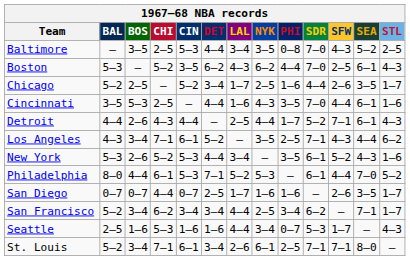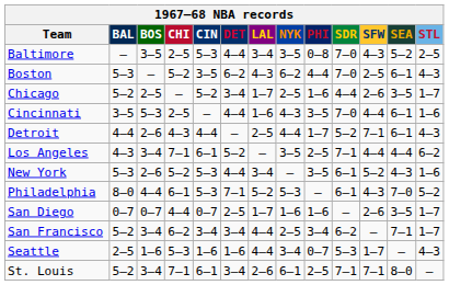 <table class="wikitable" style="font-size:95%; text-align:center;">
 <tr>
 <th colspan=13>1967–68 NBA records</th>
 </tr>
 <tr>
 <th width=100>Team</th>
 <th style="background:#002854;color:#FFFFFF;width=35">BAL</th>
 <th style="background:#006400;color:#FFFFFF;width=35">BOS</th>
 <th style="background:#BA0C2F;color:#FFFFFF;width=35">CHI</th>
 <th style="background:#012F6B;color:#FFFFFF;width=35">CIN</th>
 <th style="background:#012F6B;color:#D40032;width=35">DET</th>
 <th style="background:#800080;color:#FFD700;width=35">LAL</th>
 <th style="background:#003EA4;color:#FF8C00;width=35">NYK</th>
 <th style="background:#012268;color:#C60D28;width=35">PHI</th>
 <th style="background:#00843D;color:#FFCC00;width=35">SDR</th>
 <th style="background:#FFC62C;color:#012F6B;width=35">SFW</th>
 <th style="background:#173F36;color:#EBAA00;width=35">SEA</th>
 <th style="background:#69B3E6;color:#C70F2E;width=35">STL</th>
 </tr>
 <tr>
 <td style="text-align:left;"><a href='#'>Baltimore</a></td>
 <td>—</td>
 <td>3–5</td>
 <td>2–5</td>
 <td>5–3</td>
 <td>4–4</td>
 <td>3–4</td>
 <td>3–5</td>
 <td>0–8</td>
 <td>7–0</td>
 <td>4–3</td>
 <td>5–2</td>
 <td>2–5</td>
 </tr>
 <tr>
 <td style="text-align:left;"><a href='#'>Boston</a></td>
 <td>5–3</td>
 <td>—</td>
 <td>5–2</td>
 <td>3–5</td>
 <td>6–2</td>
 <td>4–3</td>
 <td>6–2</td>
 <td>4–4</td>
 <td>7–0</td>
 <td>2–5</td>
 <td>6–1</td>
 <td>4–3</td>
 </tr>
 <tr>
 <td style="text-align:left;"><a href='#'>Chicago</a></td>
 <td>5–2</td>
 <td>2–5</td>
 <td>—</td>
 <td>5–2</td>
 <td>3–4</td>
 <td>1–7</td>
 <td>2–5</td>
 <td>1–6</td>
 <td>4–4</td>
 <td>2–6</td>
 <td>3–5</td>
 <td>1–7</td>
 </tr>
 <tr>
 <td style="text-align:left;"><a href='#'>Cincinnati</a></td>
 <td>3–5</td>
 <td>5–3</td>
 <td>2–5</td>
 <td>—</td>
 <td>4–4</td>
 <td>1–6</td>
 <td>4–3</td>
 <td>3–5</td>
 <td>7–0</td>
 <td>4–4</td>
 <td>6–1</td>
 <td>1–6</td>
 </tr>
 <tr>
 <td style="text-align:left;"><a href='#'>Detroit</a></td>
 <td>4–4</td>
 <td>2–6</td>
 <td>4–3</td>
 <td>4–4</td>
 <td>—</td>
 <td>2–5</td>
 <td>4–4</td>
 <td>1–7</td>
 <td>5–2</td>
 <td>7–1</td>
 <td>6–1</td>
 <td>4–3</td>
 </tr>
 <tr>
 <td style="text-align:left;"><a href='#'>Los Angeles</a></td>
 <td>4–3</td>
 <td>3–4</td>
 <td>7–1</td>
 <td>6–1</td>
 <td>5–2</td>
 <td>—</td>
 <td>3–5</td>
 <td>2–5</td>
 <td>7–1</td>
-<td>4–3</td>
+<td>4–4</td>
 <td>4–4</td>
 <td>6–2</td>
 </tr>
 <tr>
 <td style="text-align:left;"><a href='#'>New York</a></td>
 <td>5–3</td>
 <td>2–6</td>
 <td>5–2</td>
 <td>5–3</td>
 <td>4–4</td>
 <td>3–4</td>
 <td>—</td>
 <td>3–5</td>
 <td>6–1</td>
 <td>5–2</td>
 <td>4–3</td>
 <td>1–6</td>
 </tr>
 <tr>
 <td style="text-align:left;"><a href='#'>Philadelphia</a></td>
 <td>8–0</td>
 <td>4–4</td>
 <td>6–1</td>
 <td>5–3</td>
 <td>7–1</td>
 <td>5–2</td>
 <td>5–3</td>
 <td>—</td>
 <td>6–1</td>
-<td>4–4</td>
+<td>4–3</td>
 <td>7–0</td>
 <td>5–2</td>
 </tr>
 <tr>
 <td style="text-align:left;"><a href='#'>San Diego</a></td>
 <td>0–7</td>
 <td>0–7</td>
 <td>4–4</td>
 <td>0–7</td>
 <td>2–5</td>
 <td>1–7</td>
 <td>1–6</td>
 <td>1–6</td>
 <td>—</td>
 <td>2–6</td>
 <td>3–5</td>
 <td>1–7</td>
 </tr>
 <tr>
 <td style="text-align:left;"><a href='#'>San Francisco</a></td>
 <td>5–2</td>
 <td>3–4</td>
 <td>6–2</td>
 <td>3–4</td>
 <td>3–4</td>
 <td>4–4</td>
 <td>2–5</td>
 <td>3–4</td>
 <td>6–2</td>
 <td>—</td>
 <td>7–1</td>
 <td>1–7</td>
 </tr>
 <tr>
 <td style="text-align:left;"><a href='#'>Seattle</a></td>
 <td>2–5</td>
 <td>1–6</td>
 <td>5–3</td>
 <td>1–6</td>
 <td>1–6</td>
 <td>4–4</td>
 <td>3–4</td>
 <td>0–7</td>
 <td>5–3</td>
 <td>1–7</td>
 <td>—</td>
 <td>4–3</td>
 </tr>
 <tr>
 <td style="text-align:left;">St. Louis</td>
 <td>5–2</td>
 <td>3–4</td>
 <td>7–1</td>
 <td>6–1</td>
 <td>3–4</td>
 <td>2–6</td>
 <td>6–1</td>
 <td>2–5</td>
 <td>7–1</td>
 <td>7–1</td>
 <td>8–0</td>
 <td>—</td>
 </tr>
 </table>
